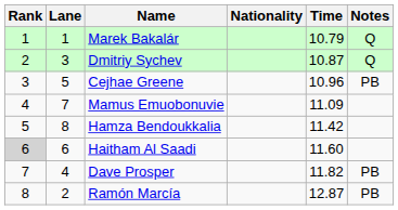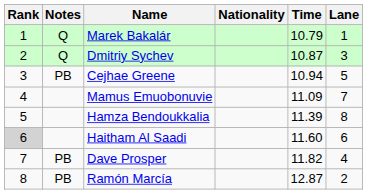 <table class="wikitable sortable" style="text-align:center">
 <tr>
 <th>Rank</th>
-<th>Lane</th>
+<th>Notes</th>
 <th>Name</th>
 <th>Nationality</th>
 <th>Time</th>
-<th>Notes</th>
+<th>Lane</th>
 </tr>
 <tr bgcolor=ccffcc>
 <td align=center>1</td>
-<td align=center>1</td>
+<td>Q</td>
 <td align=left><a href='#'>Marek Bakalár</a></td>
 <td align=left></td>
 <td>10.79</td>
-<td>Q</td>
+<td align=center>1</td>
 </tr>
 <tr bgcolor=ccffcc>
 <td align=center>2</td>
-<td align=center>3</td>
+<td>Q</td>
 <td align=left><a href='#'>Dmitriy Sychev</a></td>
 <td align=left></td>
 <td>10.87</td>
-<td>Q</td>
+<td align=center>3</td>
 </tr>
 <tr>
 <td align=center>3</td>
-<td align=center>5</td>
+<td>PB</td>
 <td align=left><a href='#'>Cejhae Greene</a></td>
 <td align=left></td>
-<td>10.96</td>
-<td>PB</td>
+<td>10.94</td>
+<td align=center>5</td>
 </tr>
 <tr>
 <td align=center>4</td>
-<td align=center>7</td>
+<td></td>
 <td align=left><a href='#'>Mamus Emuobonuvie</a></td>
 <td align=left></td>
 <td>11.09</td>
-<td></td>
+<td align=center>7</td>
 </tr>
 <tr>
 <td align=center>5</td>
-<td align=center>8</td>
+<td></td>
 <td align=left><a href='#'>Hamza Bendoukkalia</a></td>
 <td align=left></td>
-<td>11.42</td>
-<td></td>
+<td>11.39</td>
+<td align=center>8</td>
 </tr>
 <tr>
 <td align=center style="background: lightgrey;">6</td>
-<td align=center>6</td>
+<td></td>
 <td align=left><a href='#'>Haitham Al Saadi</a></td>
 <td align=left></td>
 <td>11.60</td>
-<td></td>
+<td align=center>6</td>
 </tr>
 <tr>
 <td align=center>7</td>
-<td align=center>4</td>
+<td>PB</td>
 <td align=left><a href='#'>Dave Prosper</a></td>
 <td align=left></td>
 <td>11.82</td>
-<td>PB</td>
+<td align=center>4</td>
 </tr>
 <tr>
 <td align=center>8</td>
-<td align=center>2</td>
+<td>PB</td>
 <td align=left><a href='#'>Ramón Marcía</a></td>
 <td align=left></td>
 <td>12.87</td>
-<td>PB</td>
+<td align=center>2</td>
 </tr>
 </table>
